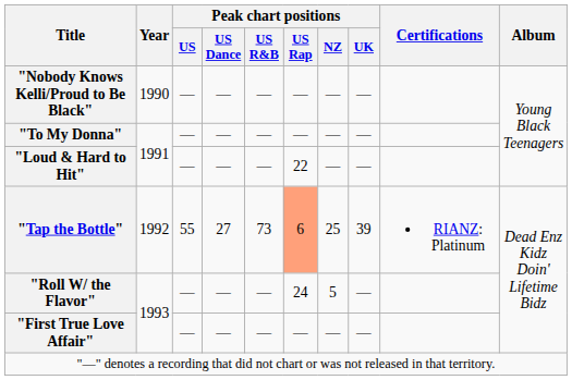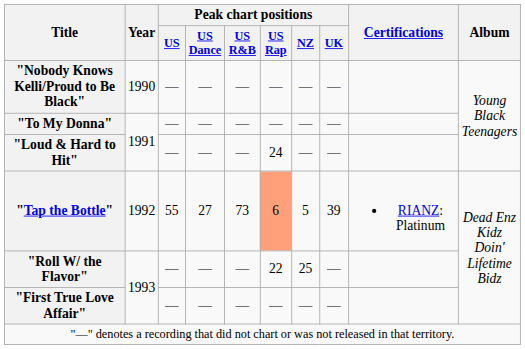 <table class="wikitable plainrowheaders" style="text-align:center;" border="1">
 <tr>
 <th scope="col" rowspan="2" style="width:18em;">Title</th>
 <th scope="col" rowspan="2">Year</th>
 <th scope="col" colspan="6">Peak chart positions</th>
 <th scope="col" rowspan="2" style="width:12em;"><a href='#'>Certifications</a></th>
 <th scope="col" rowspan="2">Album</th>
 </tr>
 <tr>
 <th scope="col" style="width:3em;font-size:90%;"><a href='#'>US</a><br></th>
 <th scope="col" style="width:3em;font-size:90%;"><a href='#'>US Dance</a><br></th>
 <th scope="col" style="width:3em;font-size:90%;"><a href='#'>US R&B</a><br></th>
 <th scope="col" style="width:3em;font-size:90%;"><a href='#'>US Rap</a><br></th>
 <th scope="col" style="width:3em;font-size:90%;"><a href='#'>NZ</a><br></th>
 <th scope="col" style="width:3em;font-size:90%;"><a href='#'>UK</a><br></th>
 </tr>
 <tr>
 <th scope="row">"Nobody Knows Kelli/Proud to Be Black"</th>
 <td>1990</td>
 <td align="center">—</td>
 <td align="center">—</td>
 <td align="center">—</td>
 <td align="center">—</td>
 <td align="center">—</td>
 <td align="center">—</td>
 <td></td>
 <td rowspan="3"><em>Young Black Teenagers</em></td>
 </tr>
 <tr>
 <th scope="row">"To My Donna"</th>
 <td rowspan="2">1991</td>
 <td align="center">—</td>
 <td align="center">—</td>
 <td align="center">—</td>
 <td align="center">—</td>
 <td align="center">—</td>
 <td align="center">—</td>
 <td></td>
 </tr>
 <tr>
 <th scope="row">"Loud & Hard to Hit"</th>
 <td align="center">—</td>
 <td align="center">—</td>
 <td align="center">—</td>
-<td>22</td>
+<td align="center">24</td>
 <td align="center">—</td>
 <td align="center">—</td>
 <td></td>
 </tr>
 <tr>
 <th scope="row">"<a href='#'>Tap the Bottle</a>"</th>
 <td>1992</td>
 <td align="center">55</td>
 <td align="center">27</td>
 <td align="center">73</td>
 <td align="center" style="background: lightsalmon;">6</td>
-<td>25</td>
+<td align="center">5</td>
 <td align="center">39</td>
 <td><br><ul><li><a href='#'>RIANZ</a>: Platinum</li></ul></td>
 <td rowspan="3"><em>Dead Enz Kidz Doin' Lifetime Bidz</em></td>
 </tr>
 <tr>
 <th scope="row">"Roll W/ the Flavor"</th>
 <td rowspan="2">1993</td>
 <td>—</td>
 <td>—</td>
 <td>—</td>
-<td align="center">24</td>
-<td align="center">5</td>
+<td>22</td>
+<td>25</td>
 <td>—</td>
 <td></td>
 </tr>
 <tr>
 <th scope="row">"First True Love Affair"</th>
 <td align="center">—</td>
 <td align="center">—</td>
 <td align="center">—</td>
 <td align="center">—</td>
 <td align="center">—</td>
 <td align="center">—</td>
 <td></td>
 </tr>
 <tr>
 <td colspan="10" style="font-size:90%">"—" denotes a recording that did not chart or was not released in that territory.</td>
 </tr>
 </table>
